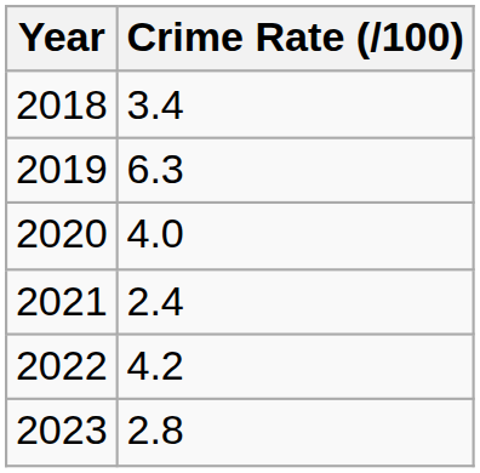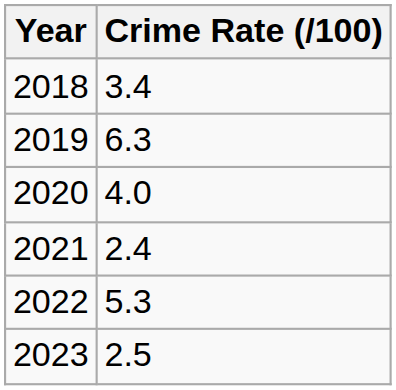 <table class="wikitable">
 <tr>
 <th>Year</th>
 <th>Crime Rate (/100)</th>
 </tr>
 <tr>
 <td>2018</td>
 <td>3.4</td>
 </tr>
 <tr>
 <td>2019</td>
 <td>6.3</td>
 </tr>
 <tr>
 <td>2020</td>
 <td>4.0</td>
 </tr>
 <tr>
 <td>2021</td>
 <td>2.4</td>
 </tr>
 <tr>
 <td>2022</td>
-<td>4.2</td>
+<td>5.3</td>
 </tr>
 <tr>
 <td>2023</td>
-<td>2.8</td>
+<td>2.5</td>
 </tr>
 </table>
